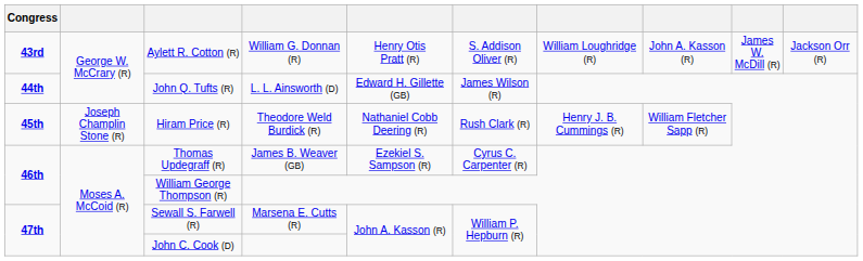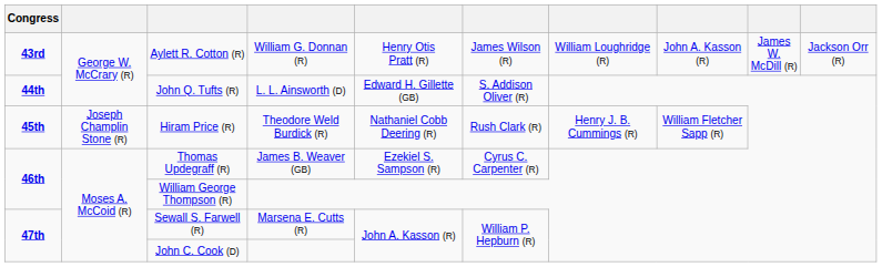 <table class=wikitable style="text-align:center">
 <tr style=height:2.5em>
 <th>Congress</th>
 <th></th>
 <th></th>
 <th></th>
 <th></th>
 <th></th>
 <th></th>
 <th></th>
 <th></th>
 <th></th>
 </tr>
 <tr style="height:2.5em">
 <td><strong><a href='#'>43rd</a></strong> </td>
 <td rowspan="2" ><a href='#'>George W.<br>McCrary</a> <small>(R)</small></td>
 <td><a href='#'>Aylett R. Cotton</a> <small>(R)</small></td>
 <td><a href='#'>William G. Donnan</a> <small>(R)</small></td>
 <td><a href='#'>Henry Otis<br>Pratt</a> <small>(R)</small></td>
-<td><a href='#'>S. Addison<br>Oliver</a> <small>(R)</small></td>
+<td><a href='#'>James Wilson</a> <small>(R)</small></td>
 <td><a href='#'>William Loughridge</a> <small>(R)</small></td>
 <td><a href='#'>John A. Kasson</a> <small>(R)</small></td>
 <td><a href='#'>James W.<br>McDill</a> <small>(R)</small></td>
 <td><a href='#'>Jackson Orr</a> <small>(R)</small></td>
 </tr>
 <tr style="height:2.5em">
 <td><strong><a href='#'>44th</a></strong> </td>
 <td><a href='#'>John Q. Tufts</a> <small>(R)</small></td>
 <td><a href='#'>L. L. Ainsworth</a> <small>(D)</small></td>
 <td><a href='#'>Edward H. Gillette</a> <small>(GB)</small></td>
-<td><a href='#'>James Wilson</a> <small>(R)</small></td>
+<td><a href='#'>S. Addison<br>Oliver</a> <small>(R)</small></td>
 </tr>
 <tr style="height:2.5em">
 <td><strong><a href='#'>45th</a></strong> </td>
 <td><a href='#'>Joseph Champlin<br>Stone</a> <small>(R)</small></td>
 <td><a href='#'>Hiram Price</a> <small>(R)</small></td>
 <td><a href='#'>Theodore Weld<br>Burdick</a> <small>(R)</small></td>
 <td><a href='#'>Nathaniel Cobb<br>Deering</a> <small>(R)</small></td>
 <td><a href='#'>Rush Clark</a> <small>(R)</small></td>
 <td><a href='#'>Henry J. B.<br>Cummings</a> <small>(R)</small></td>
 <td><a href='#'>William Fletcher<br>Sapp</a> <small>(R)</small></td>
 </tr>
 <tr style="height:1.25em">
 <td rowspan=2><strong><a href='#'>46th</a></strong> </td>
 <td rowspan="4" ><a href='#'>Moses A.<br>McCoid</a> <small>(R)</small></td>
 <td><a href='#'>Thomas<br>Updegraff</a> <small>(R)</small></td>
 <td><a href='#'>James B. Weaver</a> <small>(GB)</small></td>
 <td><a href='#'>Ezekiel S.<br>Sampson</a> <small>(R)</small></td>
 <td><a href='#'>Cyrus C.<br>Carpenter</a> <small>(R)</small></td>
 </tr>
 <tr style="height:1.25em">
 <td><a href='#'>William George<br>Thompson</a> <small>(R)</small></td>
 </tr>
 <tr style="height:2em">
 <td rowspan=2><strong><a href='#'>47th</a></strong> </td>
 <td><a href='#'>Sewall S. Farwell</a> <small>(R)</small></td>
 <td><a href='#'>Marsena E. Cutts</a> <small>(R)</small></td>
 <td rowspan=2 ><a href='#'>John A. Kasson</a> <small>(R)</small></td>
 <td rowspan=2 ><a href='#'>William P.<br>Hepburn</a> <small>(R)</small></td>
 </tr>
 <tr style="height:2em">
 <td><a href='#'>John C. Cook</a> <small>(D)</small></td>
 </tr>
 </table>
